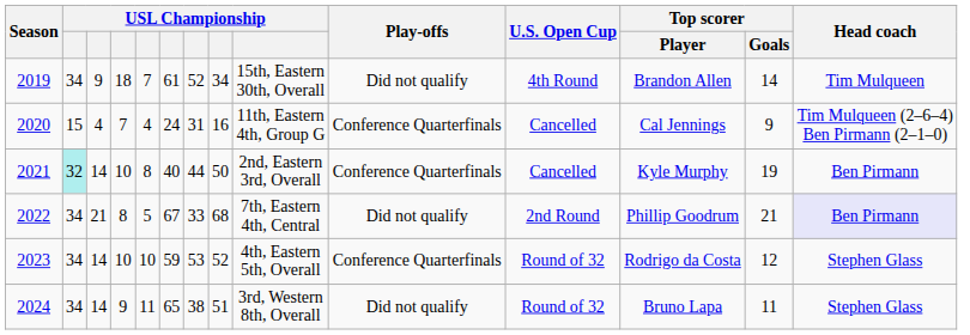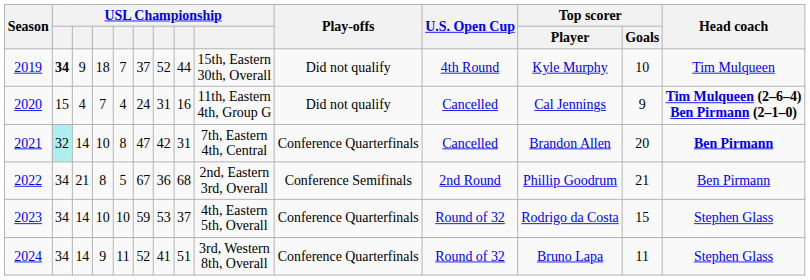 <table class="wikitable" style="text-align: center">
 <tr>
 <th scope="col" rowspan="2">Season</th>
 <th colspan=8 class="unsortable"><a href='#'>USL Championship</a></th>
 <th scope="col" rowspan="2" class="unsortable">Play-offs</th>
 <th scope="col" rowspan="2" class="unsortable"><a href='#'>U.S. Open Cup</a></th>
 <th scope="col" colspan="2" class="unsortable">Top scorer </th>
 <th scope="col" rowspan="2" class="unsortable">Head coach</th>
 </tr>
 <tr>
 <th></th>
 <th></th>
 <th></th>
 <th></th>
 <th></th>
 <th></th>
 <th></th>
 <th></th>
 <th class="unsortable">Player</th>
 <th class="unsortable">Goals</th>
 </tr>
 <tr>
 <td><a href='#'>2019</a></td>
-<td>34</td>
+<td><strong>34</strong></td>
 <td>9</td>
 <td>18</td>
 <td>7</td>
-<td>61</td>
+<td>37</td>
 <td>52</td>
-<td>34</td>
+<td>44</td>
 <td>15th, Eastern<br>30th, Overall</td>
 <td>Did not qualify</td>
 <td><a href='#'>4th Round</a></td>
-<td> <a href='#'>Brandon Allen</a></td>
-<td>14</td>
+<td> <a href='#'>Kyle Murphy</a></td>
+<td>10</td>
 <td> <a href='#'>Tim Mulqueen</a></td>
 </tr>
 <tr>
 <td><a href='#'>2020</a></td>
 <td>15</td>
 <td>4</td>
 <td>7</td>
 <td>4</td>
 <td>24</td>
 <td>31</td>
 <td>16</td>
 <td>11th, Eastern<br>4th, Group G</td>
-<td>Conference Quarterfinals</td>
+<td>Did not qualify</td>
 <td><a href='#'>Cancelled</a></td>
 <td> <a href='#'>Cal Jennings</a></td>
 <td>9</td>
-<td> <a href='#'>Tim Mulqueen</a> (2–6–4)<br> <a href='#'>Ben Pirmann</a> (2–1–0)</td>
+<td><strong> <a href='#'>Tim Mulqueen</a> (2–6–4)<br> <a href='#'>Ben Pirmann</a> (2–1–0)</strong></td>
 </tr>
 <tr>
 <td><a href='#'>2021</a></td>
 <td style="background: paleturquoise;">32</td>
 <td>14</td>
 <td>10</td>
 <td>8</td>
-<td>40</td>
-<td>44</td>
-<td>50</td>
-<td>2nd, Eastern<br>3rd, Overall</td>
+<td>47</td>
+<td>42</td>
+<td>31</td>
+<td>7th, Eastern<br>4th, Central</td>
 <td>Conference Quarterfinals</td>
 <td><a href='#'>Cancelled</a></td>
-<td> <a href='#'>Kyle Murphy</a></td>
-<td>19</td>
-<td> <a href='#'>Ben Pirmann</a></td>
+<td> <a href='#'>Brandon Allen</a></td>
+<td>20</td>
+<td><strong> <a href='#'>Ben Pirmann</a></strong></td>
 </tr>
 <tr>
 <td><a href='#'>2022</a></td>
 <td>34</td>
 <td>21</td>
 <td>8</td>
 <td>5</td>
 <td>67</td>
-<td>33</td>
+<td>36</td>
 <td>68</td>
-<td>7th, Eastern<br>4th, Central</td>
-<td>Did not qualify</td>
+<td>2nd, Eastern<br>3rd, Overall</td>
+<td>Conference Semifinals</td>
 <td><a href='#'>2nd Round</a></td>
 <td> <a href='#'>Phillip Goodrum</a></td>
 <td>21</td>
-<td style="background: lavender;"> <a href='#'>Ben Pirmann</a></td>
+<td> <a href='#'>Ben Pirmann</a></td>
 </tr>
 <tr>
 <td><a href='#'>2023</a></td>
 <td>34</td>
 <td>14</td>
 <td>10</td>
 <td>10</td>
 <td>59</td>
 <td>53</td>
-<td>52</td>
+<td>37</td>
 <td>4th, Eastern<br>5th, Overall</td>
 <td>Conference Quarterfinals</td>
 <td><a href='#'>Round of 32</a></td>
 <td> <a href='#'>Rodrigo da Costa</a></td>
-<td>12</td>
+<td>15</td>
 <td> <a href='#'>Stephen Glass</a></td>
 </tr>
 <tr>
 <td><a href='#'>2024</a></td>
 <td>34</td>
 <td>14</td>
 <td>9</td>
 <td>11</td>
-<td>65</td>
-<td>38</td>
+<td>52</td>
+<td>41</td>
 <td>51</td>
 <td>3rd, Western<br>8th, Overall</td>
-<td>Did not qualify</td>
+<td>Conference Quarterfinals</td>
 <td><a href='#'>Round of 32</a></td>
 <td> <a href='#'>Bruno Lapa</a></td>
 <td>11</td>
 <td> <a href='#'>Stephen Glass</a></td>
 </tr>
 </table>
